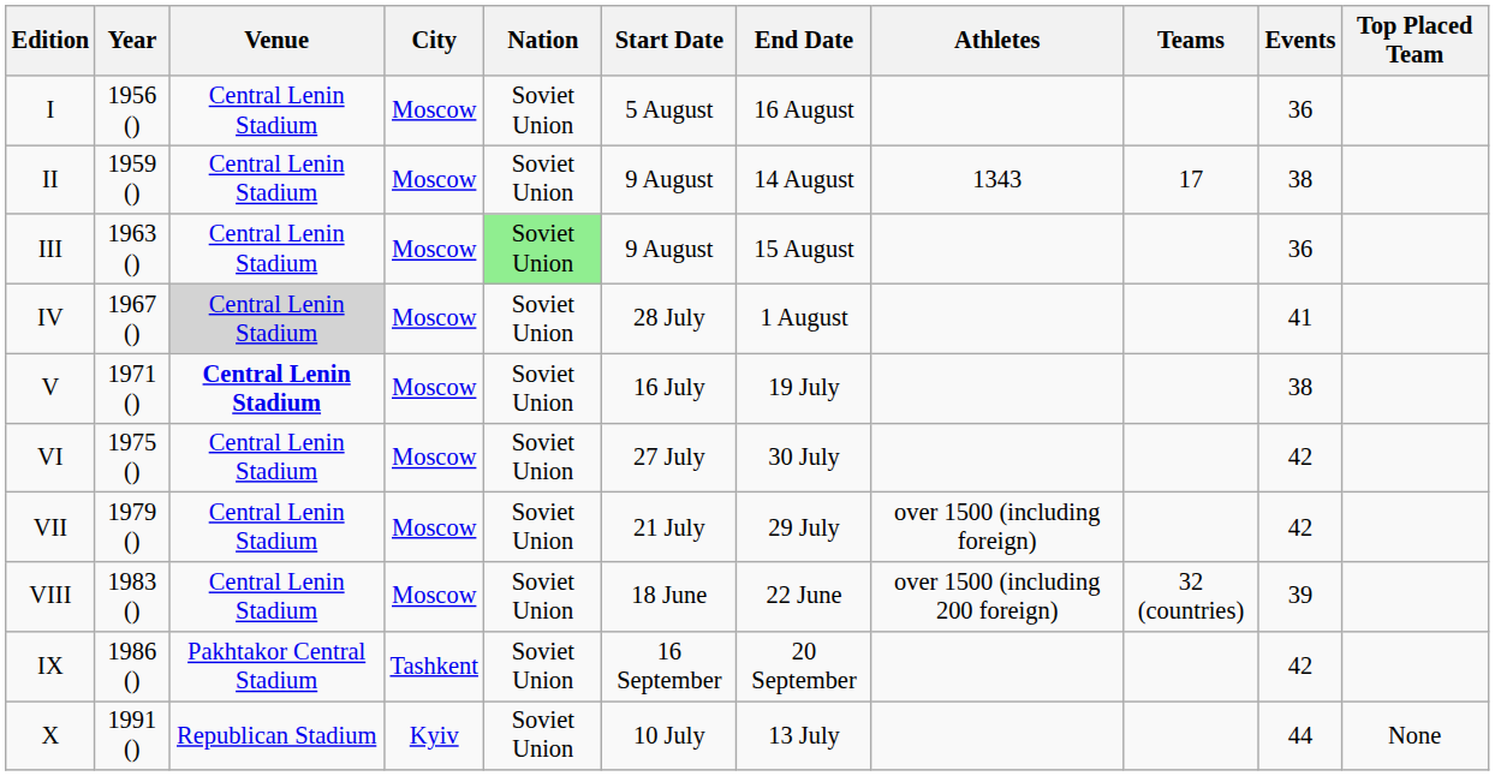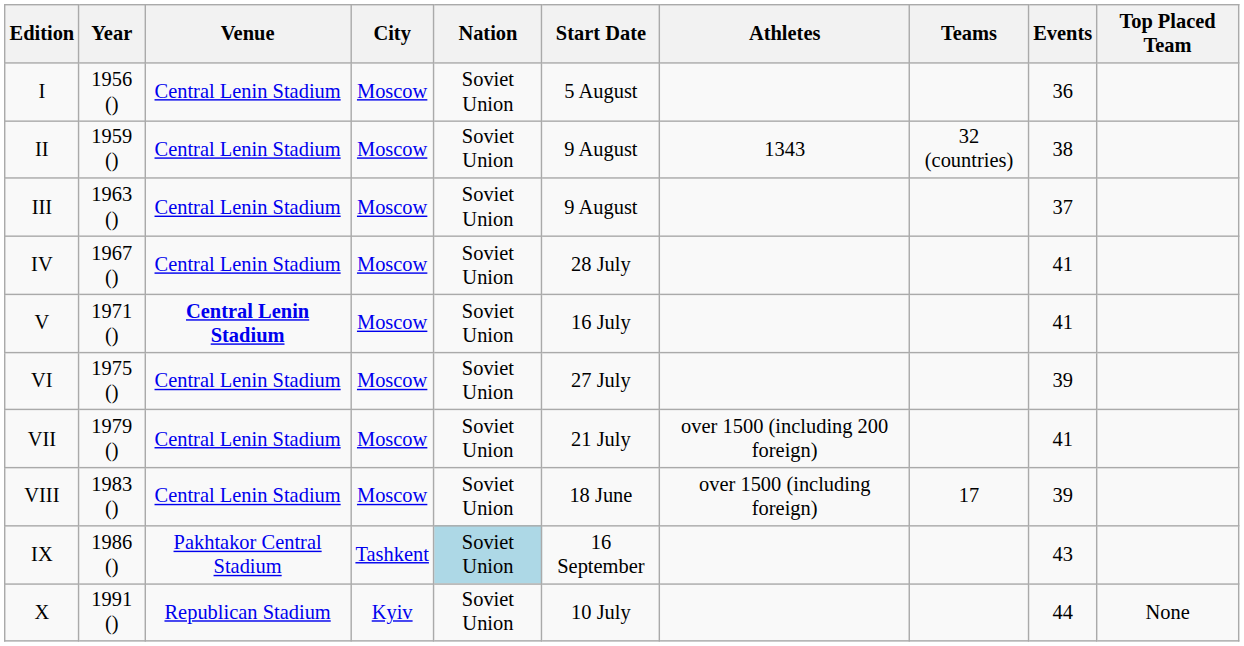 <table class="wikitable" style="text-align:center; font-size:90%;">
 <tr>
 <th>Edition</th>
 <th>Year</th>
 <th>Venue</th>
 <th>City</th>
 <th>Nation</th>
 <th>Start Date</th>
-<th>End Date</th>
 <th>Athletes</th>
 <th>Teams</th>
 <th>Events</th>
 <th>Top Placed Team</th>
 </tr>
 <tr>
 <td>I</td>
 <td>1956 ()</td>
 <td><a href='#'>Central Lenin Stadium</a></td>
 <td><a href='#'>Moscow</a></td>
 <td>Soviet Union</td>
 <td>5 August</td>
-<td>16 August</td>
 <td></td>
 <td></td>
 <td>36</td>
 <td align=left></td>
 </tr>
 <tr>
 <td>II</td>
 <td>1959 ()</td>
 <td><a href='#'>Central Lenin Stadium</a></td>
 <td><a href='#'>Moscow</a></td>
 <td>Soviet Union</td>
 <td>9 August</td>
-<td>14 August</td>
 <td>1343</td>
-<td>17</td>
+<td>32 (countries)</td>
 <td>38</td>
 <td align=left></td>
 </tr>
 <tr>
 <td>III</td>
 <td>1963 ()</td>
 <td><a href='#'>Central Lenin Stadium</a></td>
 <td><a href='#'>Moscow</a></td>
-<td style="background: lightgreen;">Soviet Union</td>
+<td>Soviet Union</td>
 <td>9 August</td>
-<td>15 August</td>
 <td></td>
 <td></td>
-<td>36</td>
+<td>37</td>
 <td align=left></td>
 </tr>
 <tr>
 <td>IV</td>
 <td>1967 ()</td>
-<td style="background: lightgrey;"><a href='#'>Central Lenin Stadium</a></td>
+<td><a href='#'>Central Lenin Stadium</a></td>
 <td><a href='#'>Moscow</a></td>
 <td>Soviet Union</td>
 <td>28 July</td>
-<td>1 August</td>
 <td></td>
 <td></td>
 <td>41</td>
 <td align=left></td>
 </tr>
 <tr>
 <td>V</td>
 <td>1971 ()</td>
 <td><strong><a href='#'>Central Lenin Stadium</a></strong></td>
 <td><a href='#'>Moscow</a></td>
 <td>Soviet Union</td>
 <td>16 July</td>
-<td>19 July</td>
 <td></td>
 <td></td>
-<td>38</td>
+<td>41</td>
 <td align=left></td>
 </tr>
 <tr>
 <td>VI</td>
 <td>1975 ()</td>
 <td><a href='#'>Central Lenin Stadium</a></td>
 <td><a href='#'>Moscow</a></td>
 <td>Soviet Union</td>
 <td>27 July</td>
-<td>30 July</td>
 <td></td>
 <td></td>
-<td>42</td>
+<td>39</td>
 <td align=left></td>
 </tr>
 <tr>
 <td>VII</td>
 <td>1979 ()</td>
 <td><a href='#'>Central Lenin Stadium</a></td>
 <td><a href='#'>Moscow</a></td>
 <td>Soviet Union</td>
 <td>21 July</td>
-<td>29 July</td>
-<td>over 1500 (including foreign)</td>
+<td>over 1500 (including 200 foreign)</td>
 <td></td>
-<td>42</td>
+<td>41</td>
 <td align=left></td>
 </tr>
 <tr>
 <td>VIII</td>
 <td>1983 ()</td>
 <td><a href='#'>Central Lenin Stadium</a></td>
 <td><a href='#'>Moscow</a></td>
 <td>Soviet Union</td>
 <td>18 June</td>
-<td>22 June</td>
-<td>over 1500 (including 200 foreign)</td>
-<td>32 (countries)</td>
+<td>over 1500 (including foreign)</td>
+<td>17</td>
 <td>39</td>
 <td align=left></td>
 </tr>
 <tr>
 <td>IX</td>
 <td>1986 ()</td>
 <td><a href='#'>Pakhtakor Central Stadium</a></td>
 <td><a href='#'>Tashkent</a></td>
-<td>Soviet Union</td>
+<td style="background: lightblue;">Soviet Union</td>
 <td>16 September</td>
-<td>20 September</td>
 <td></td>
 <td></td>
-<td>42</td>
+<td>43</td>
 <td align=left></td>
 </tr>
 <tr>
 <td>X</td>
 <td>1991 ()</td>
 <td><a href='#'>Republican Stadium</a></td>
 <td><a href='#'>Kyiv</a></td>
 <td>Soviet Union</td>
 <td>10 July</td>
-<td>13 July</td>
 <td></td>
 <td></td>
 <td>44</td>
 <td>None</td>
 </tr>
 </table>
